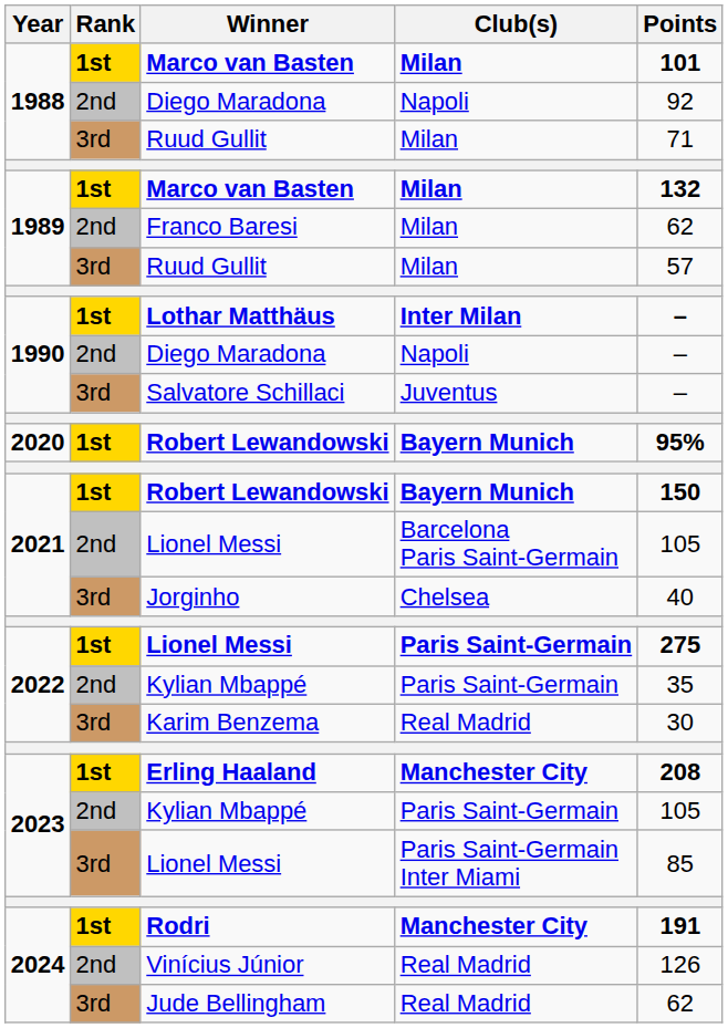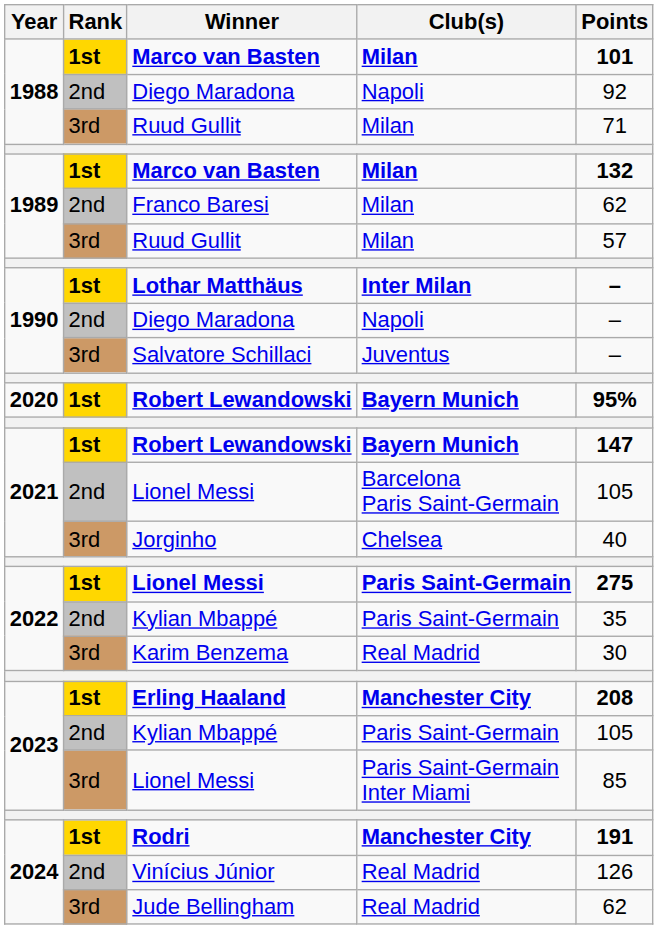 <table class="wikitable">
 <tr>
 <th>Year</th>
 <th>Rank</th>
 <th>Winner</th>
 <th>Club(s)</th>
 <th>Points</th>
 </tr>
 <tr>
 <td rowspan="3" align="center"><strong>1988</strong></td>
 <td scope=col style="background-color: gold"><strong>1st</strong></td>
 <td><strong> <a href='#'>Marco van Basten</a></strong></td>
 <td><strong> <a href='#'>Milan</a></strong></td>
 <td align="center"><strong>101</strong></td>
 </tr>
 <tr>
 <td scope=col style="background-color: silver">2nd</td>
 <td><strong></strong> <a href='#'>Diego Maradona</a></td>
 <td><strong></strong> <a href='#'>Napoli</a></td>
 <td align="center">92</td>
 </tr>
 <tr>
 <td scope=col style="background-color: #cc9966">3rd</td>
 <td><strong></strong> <a href='#'>Ruud Gullit</a></td>
 <td> <a href='#'>Milan</a></td>
 <td align="center">71</td>
 </tr>
 <tr>
 <th colspan="5"></th>
 </tr>
 <tr>
 <td rowspan="3" align="center"><strong>1989</strong></td>
 <td scope=col style="background-color: gold"><strong>1st</strong></td>
 <td><strong> <a href='#'>Marco van Basten</a></strong></td>
 <td><strong> <a href='#'>Milan</a></strong></td>
 <td align="center"><strong>132</strong></td>
 </tr>
 <tr>
 <td scope=col style="background-color: silver">2nd</td>
 <td><strong></strong> <a href='#'>Franco Baresi</a></td>
 <td> <a href='#'>Milan</a></td>
 <td align="center">62</td>
 </tr>
 <tr>
 <td scope=col style="background-color: #cc9966">3rd</td>
 <td><strong></strong> <a href='#'>Ruud Gullit</a></td>
 <td> <a href='#'>Milan</a></td>
 <td align="center">57</td>
 </tr>
 <tr>
 <th colspan="5"></th>
 </tr>
 <tr>
 <td rowspan="3" align="center"><strong>1990</strong></td>
 <td scope=col style="background-color: gold"><strong>1st</strong></td>
 <td><strong> <a href='#'>Lothar Matthäus</a></strong></td>
 <td><strong> <a href='#'>Inter Milan</a></strong></td>
 <td align="center"><strong>–</strong></td>
 </tr>
 <tr>
 <td scope=col style="background-color: silver">2nd</td>
 <td><strong></strong> <a href='#'>Diego Maradona</a></td>
 <td><strong></strong> <a href='#'>Napoli</a></td>
 <td align="center">–</td>
 </tr>
 <tr>
 <td scope=col style="background-color: #cc9966">3rd</td>
 <td><strong></strong> <a href='#'>Salvatore Schillaci</a></td>
 <td><strong></strong> <a href='#'>Juventus</a></td>
 <td align="center">–</td>
 </tr>
 <tr>
 <th colspan="5"></th>
 </tr>
 <tr>
 <td align="center"><strong>2020</strong></td>
 <td scope=col style="background-color: gold"><strong>1st</strong></td>
 <td><strong> <a href='#'>Robert Lewandowski</a></strong></td>
 <td><strong> <a href='#'>Bayern Munich</a></strong></td>
 <td align="center"><strong>95%</strong></td>
 </tr>
 <tr>
 <th colspan="5"></th>
 </tr>
 <tr>
 <td rowspan="3" align="center"><strong>2021</strong></td>
 <td scope=col style="background-color: gold"><strong>1st</strong></td>
 <td><strong> <a href='#'>Robert Lewandowski</a></strong></td>
 <td><strong> <a href='#'>Bayern Munich</a></strong></td>
-<td align="center"><strong>150</strong></td>
+<td align="center"><strong>147</strong></td>
 </tr>
 <tr>
 <td scope=col style="background-color: silver">2nd</td>
 <td><strong></strong> <a href='#'>Lionel Messi</a></td>
 <td><strong></strong> <a href='#'>Barcelona</a><br><strong></strong> <a href='#'>Paris Saint-Germain</a></td>
 <td align="center">105</td>
 </tr>
 <tr>
 <td scope=col style="background-color: #cc9966">3rd</td>
 <td><strong></strong> <a href='#'>Jorginho</a></td>
 <td><strong></strong> <a href='#'>Chelsea</a></td>
 <td align="center">40</td>
 </tr>
 <tr>
 <th colspan="5"></th>
 </tr>
 <tr>
 <td rowspan="3" align="center"><strong>2022</strong></td>
 <td scope=col style="background-color: gold"><strong>1st</strong></td>
 <td><strong> <a href='#'>Lionel Messi</a></strong></td>
 <td><strong> <a href='#'>Paris Saint-Germain</a></strong></td>
 <td align="center"><strong>275</strong></td>
 </tr>
 <tr>
 <td scope=col style="background-color: silver">2nd</td>
 <td><strong></strong> <a href='#'>Kylian Mbappé</a></td>
 <td><strong></strong> <a href='#'>Paris Saint-Germain</a></td>
 <td align="center">35</td>
 </tr>
 <tr>
 <td scope=col style="background-color: #cc9966">3rd</td>
 <td><strong></strong> <a href='#'>Karim Benzema</a></td>
 <td><strong></strong> <a href='#'>Real Madrid</a></td>
 <td align="center">30</td>
 </tr>
 <tr>
 <th colspan="5"></th>
 </tr>
 <tr>
 <td rowspan="3" align="center"><strong>2023</strong></td>
 <td scope=col style="background-color: gold"><strong>1st</strong></td>
 <td><strong> <a href='#'>Erling Haaland</a></strong></td>
 <td><strong> <a href='#'>Manchester City</a></strong></td>
 <td align="center"><strong>208</strong></td>
 </tr>
 <tr>
 <td scope=col style="background-color: silver">2nd</td>
 <td><strong></strong> <a href='#'>Kylian Mbappé</a></td>
 <td><strong></strong> <a href='#'>Paris Saint-Germain</a></td>
 <td align="center">105</td>
 </tr>
 <tr>
 <td scope=col style="background-color: #cc9966">3rd</td>
 <td><strong></strong> <a href='#'>Lionel Messi</a></td>
 <td><strong></strong> <a href='#'>Paris Saint-Germain</a><br><strong></strong> <a href='#'>Inter Miami</a></td>
 <td align="center">85</td>
 </tr>
 <tr>
 <th colspan="5"></th>
 </tr>
 <tr>
 <td rowspan="3" align="center"><strong>2024</strong></td>
 <td scope=col style="background-color: gold"><strong>1st</strong></td>
 <td><strong> <a href='#'>Rodri</a></strong></td>
 <td><strong> <a href='#'>Manchester City</a></strong></td>
 <td align="center"><strong>191</strong></td>
 </tr>
 <tr>
 <td scope=col style="background-color: silver">2nd</td>
 <td><strong></strong> <a href='#'>Vinícius Júnior</a></td>
 <td><strong></strong> <a href='#'>Real Madrid</a></td>
 <td align="center">126</td>
 </tr>
 <tr>
 <td scope=col style="background-color: #cc9966">3rd</td>
 <td><strong></strong> <a href='#'>Jude Bellingham</a></td>
 <td><strong></strong> <a href='#'>Real Madrid</a></td>
 <td align="center">62</td>
 </tr>
 </table>
